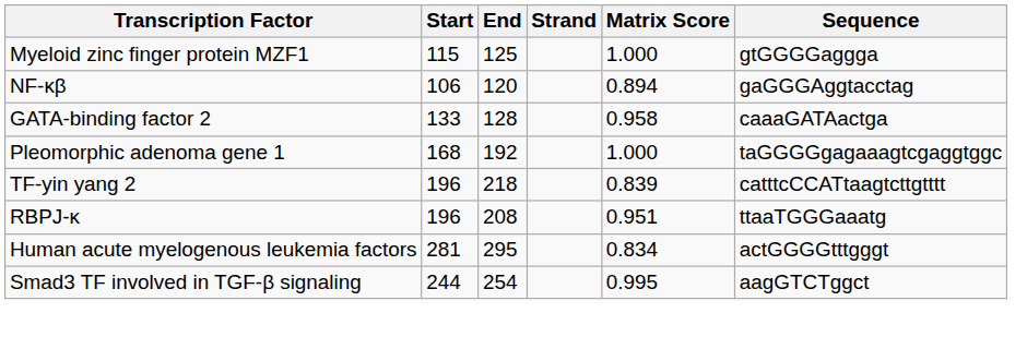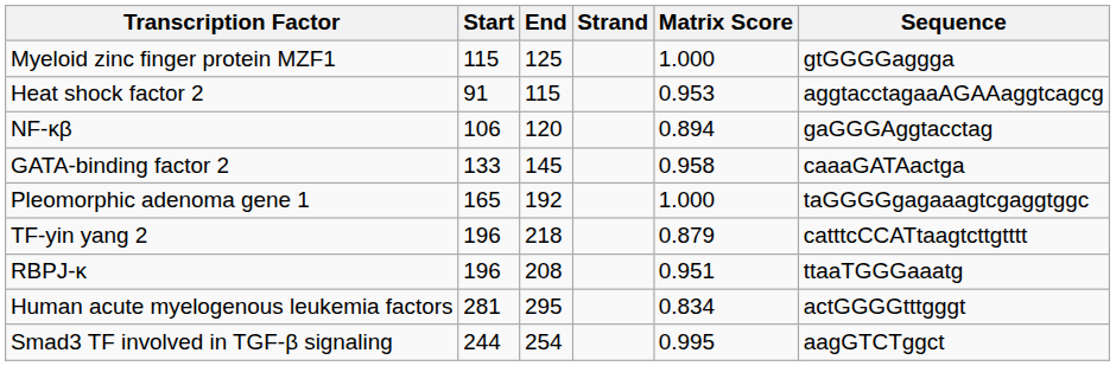 <table class="wikitable">
 <tr>
 <th>Transcription Factor</th>
 <th>Start</th>
 <th>End</th>
 <th>Strand</th>
 <th>Matrix Score</th>
 <th>Sequence</th>
 </tr>
 <tr>
 <td>Myeloid zinc finger protein MZF1</td>
 <td>115</td>
 <td>125</td>
 <td></td>
 <td>1.000</td>
 <td>gtGGGGaggga</td>
 </tr>
 <tr>
+<td>Heat shock factor 2</td>
+<td>91</td>
+<td>115</td>
+<td></td>
+<td>0.953</td>
+<td>aggtacctagaaAGAAaggtcagcg</td>
+</tr>
+<tr>
 <td>NF-κβ</td>
 <td>106</td>
 <td>120</td>
 <td></td>
 <td>0.894</td>
 <td>gaGGGAggtacctag</td>
 </tr>
 <tr>
 <td>GATA-binding factor 2</td>
 <td>133</td>
-<td>128</td>
+<td>145</td>
 <td></td>
 <td>0.958</td>
 <td>caaaGATAactga</td>
 </tr>
 <tr>
 <td>Pleomorphic adenoma gene 1</td>
-<td>168</td>
+<td>165</td>
 <td>192</td>
 <td></td>
 <td>1.000</td>
 <td>taGGGGgagaaagtcgaggtggc</td>
 </tr>
 <tr>
 <td>TF-yin yang 2</td>
 <td>196</td>
 <td>218</td>
 <td></td>
-<td>0.839</td>
+<td>0.879</td>
 <td>catttcCCATtaagtcttgtttt</td>
 </tr>
 <tr>
 <td>RBPJ-κ</td>
 <td>196</td>
 <td>208</td>
 <td></td>
 <td>0.951</td>
 <td>ttaaTGGGaaatg</td>
 </tr>
 <tr>
 <td>Human acute myelogenous leukemia factors</td>
 <td>281</td>
 <td>295</td>
 <td></td>
 <td>0.834</td>
 <td>actGGGGtttgggt</td>
 </tr>
 <tr>
 <td>Smad3 TF involved in TGF-β signaling</td>
 <td>244</td>
 <td>254</td>
 <td></td>
 <td>0.995</td>
 <td>aagGTCTggct</td>
 </tr>
 </table>
